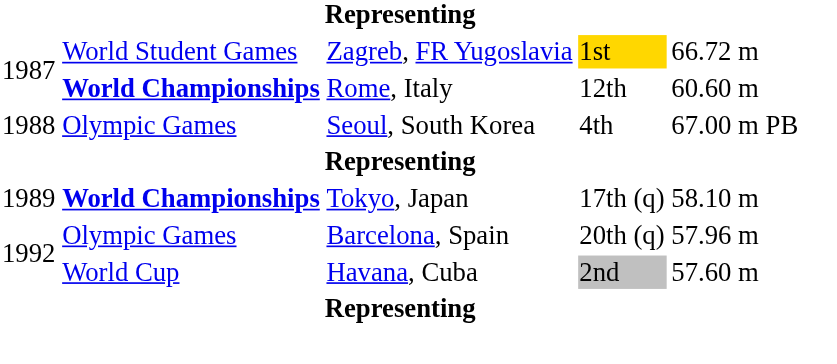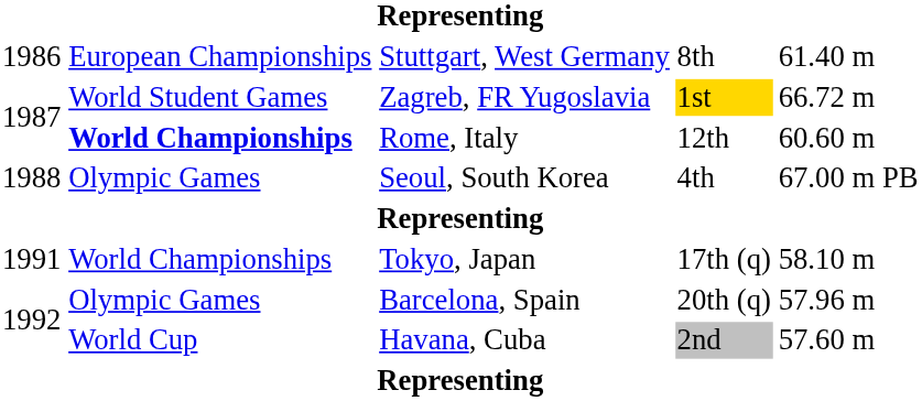 <table>
 <tr>
 <th colspan="5">Representing </th>
+</tr>
+<tr>
+<td>1986</td>
+<td><a href='#'>European Championships</a></td>
+<td><a href='#'>Stuttgart</a>, <a href='#'>West Germany</a></td>
+<td>8th</td>
+<td>61.40 m</td>
 </tr>
 <tr>
 <td rowspan=2>1987</td>
 <td><a href='#'>World Student Games</a></td>
 <td><a href='#'>Zagreb</a>, <a href='#'>FR Yugoslavia</a></td>
 <td bgcolor="gold">1st</td>
 <td>66.72 m</td>
 </tr>
 <tr>
 <td><strong><a href='#'>World Championships</a></strong></td>
 <td><a href='#'>Rome</a>, Italy</td>
 <td>12th</td>
 <td>60.60 m</td>
 </tr>
 <tr>
 <td>1988</td>
 <td><a href='#'>Olympic Games</a></td>
 <td><a href='#'>Seoul</a>, South Korea</td>
 <td>4th</td>
 <td>67.00 m PB</td>
 </tr>
 <tr>
 <th colspan="5">Representing </th>
 </tr>
 <tr>
-<td>1989</td>
-<td><strong><a href='#'>World Championships</a></strong></td>
+<td>1991</td>
+<td><a href='#'>World Championships</a></td>
 <td><a href='#'>Tokyo</a>, Japan</td>
 <td>17th (q)</td>
 <td>58.10 m</td>
 </tr>
 <tr>
 <td rowspan=2>1992</td>
 <td><a href='#'>Olympic Games</a></td>
 <td><a href='#'>Barcelona</a>, Spain</td>
 <td>20th (q)</td>
 <td>57.96 m</td>
 </tr>
 <tr>
 <td><a href='#'>World Cup</a></td>
 <td><a href='#'>Havana</a>, Cuba</td>
 <td bgcolor=silver>2nd</td>
 <td>57.60 m</td>
 </tr>
 <tr>
 <th colspan="5">Representing </th>
 </tr>
 <tr>
 </tr>
 </table>
